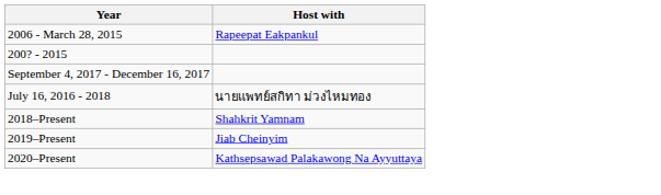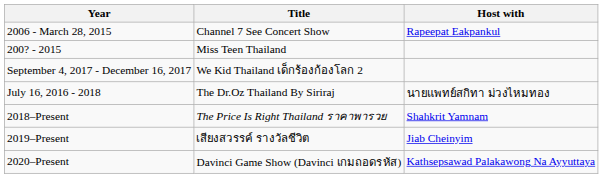 <table class="wikitable">
 <tr>
 <th>Year</th>
+<th>Title</th>
 <th>Host with</th>
 </tr>
 <tr>
 <td>2006 - March 28, 2015</td>
+<td>Channel 7 See Concert Show</td>
 <td><a href='#'>Rapeepat Eakpankul</a></td>
 </tr>
 <tr>
 <td>200? - 2015</td>
+<td>Miss Teen Thailand</td>
 <td></td>
 </tr>
 <tr>
 <td>September 4, 2017 - December 16, 2017</td>
+<td>We Kid Thailand เด็กร้องก้องโลก 2</td>
 <td></td>
 </tr>
 <tr>
 <td>July 16, 2016 - 2018</td>
+<td>The Dr.Oz Thailand By Siriraj</td>
 <td>นายแพทย์สกิทา ม่วงไหมทอง</td>
 </tr>
 <tr>
 <td>2018–Present</td>
+<td><em>The Price Is Right Thailand ราคาพารวย</em></td>
 <td><a href='#'>Shahkrit Yamnam</a></td>
 </tr>
 <tr>
 <td>2019–Present</td>
+<td>เสียงสวรรค์ รางวัลชีวิต</td>
 <td><a href='#'>Jiab Cheinyim</a></td>
 </tr>
 <tr>
 <td>2020–Present</td>
+<td>Davinci Game Show (Davinci เกมถอดรหัส)</td>
 <td><a href='#'>Kathsepsawad Palakawong Na Ayyuttaya</a></td>
 </tr>
 </table>
